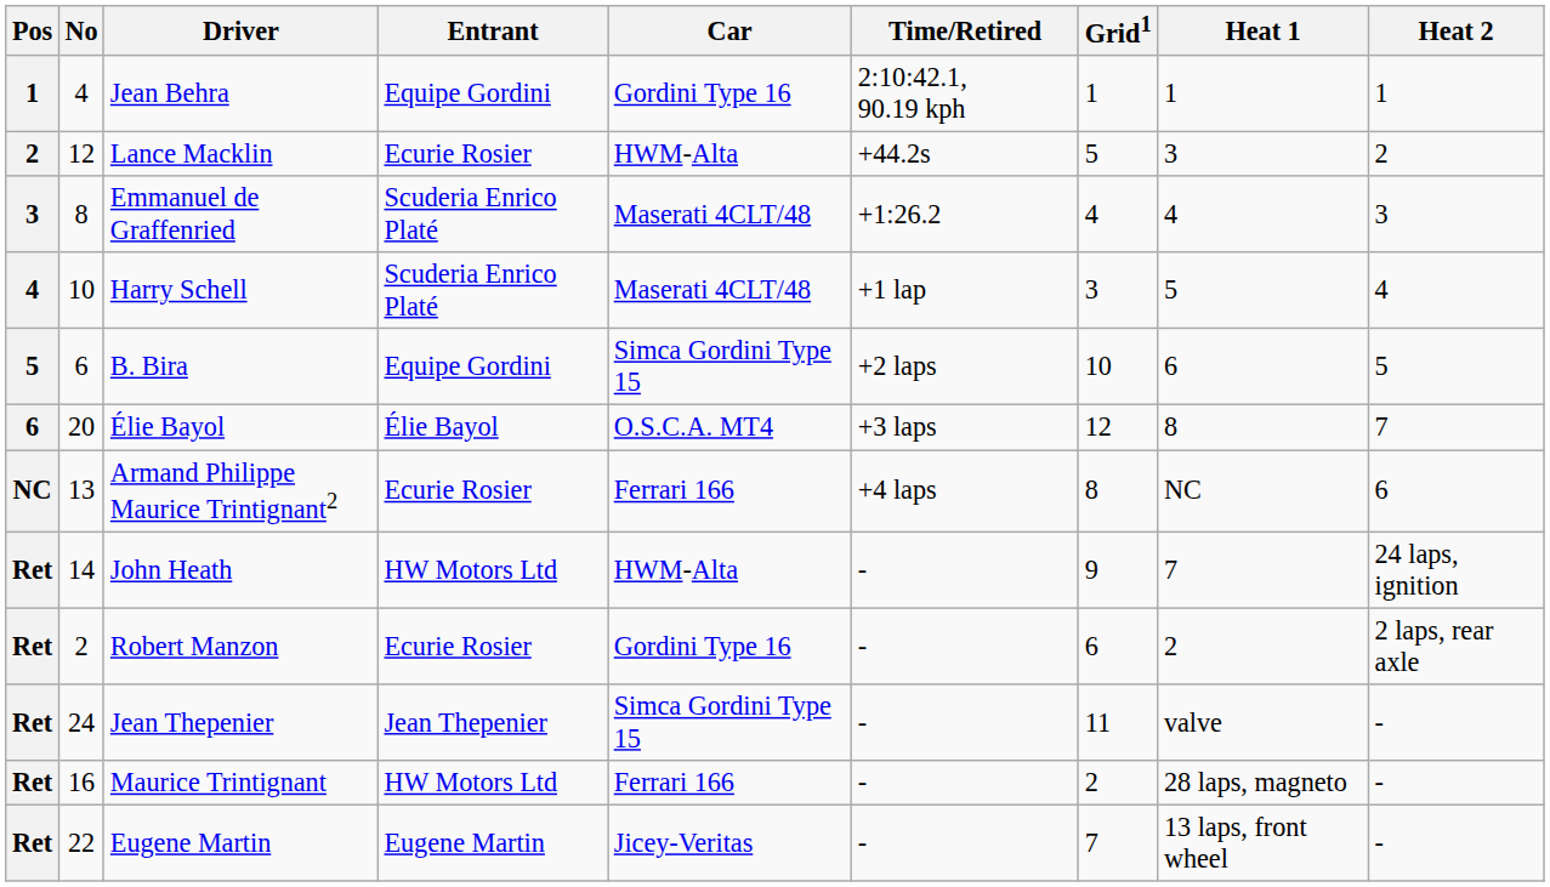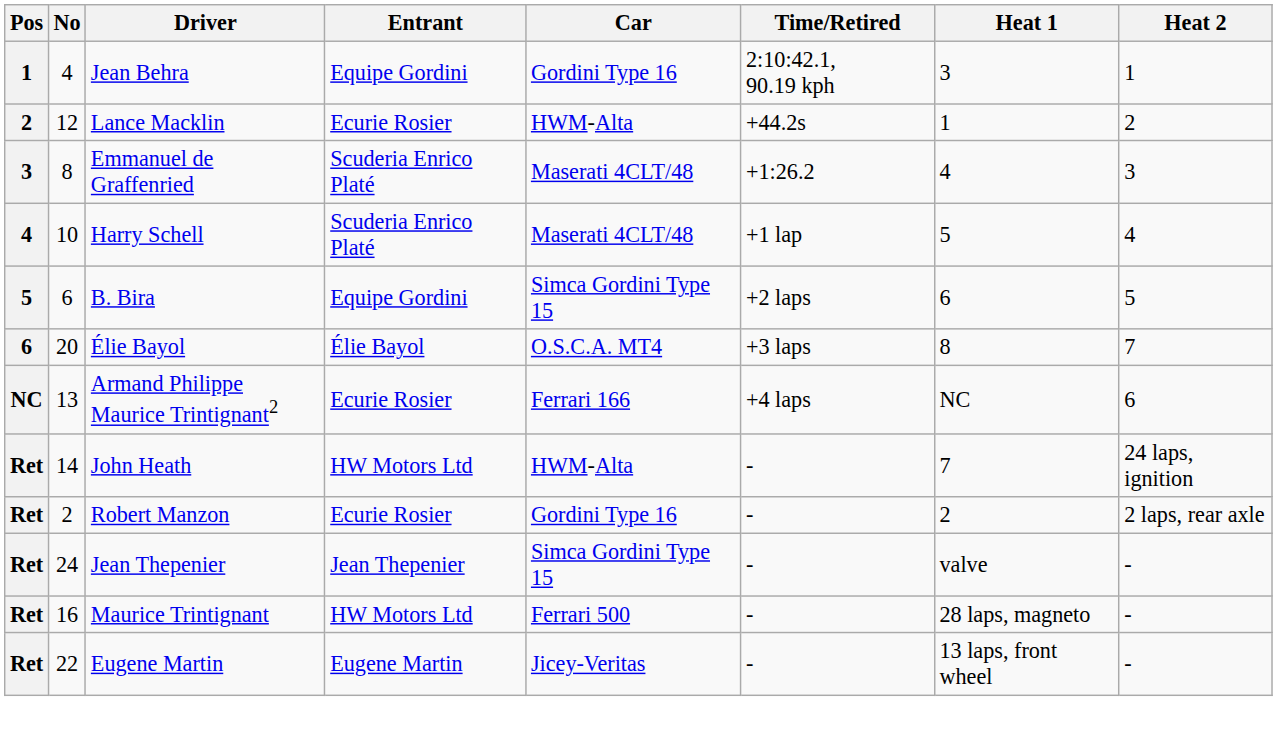 <table class="wikitable" style="font-size: 95%;">
 <tr>
 <th>Pos</th>
 <th>No</th>
 <th>Driver</th>
 <th>Entrant</th>
 <th>Car</th>
 <th>Time/Retired</th>
-<th>Grid<sup>1</sup></th>
 <th>Heat 1</th>
 <th>Heat 2</th>
 </tr>
 <tr>
 <th>1</th>
 <td align="center">4</td>
 <td> <a href='#'>Jean Behra</a></td>
 <td><a href='#'>Equipe Gordini</a></td>
 <td><a href='#'>Gordini Type 16</a></td>
 <td>2:10:42.1, 90.19 kph</td>
-<td>1</td>
-<td>1</td>
+<td>3</td>
 <td>1</td>
 </tr>
 <tr>
 <th>2</th>
 <td align="center">12</td>
 <td> <a href='#'>Lance Macklin</a></td>
 <td><a href='#'>Ecurie Rosier</a></td>
 <td><a href='#'>HWM</a>-<a href='#'>Alta</a></td>
 <td>+44.2s</td>
-<td>5</td>
-<td>3</td>
+<td>1</td>
 <td>2</td>
 </tr>
 <tr>
 <th>3</th>
 <td align="center">8</td>
 <td> <a href='#'>Emmanuel de Graffenried</a></td>
 <td><a href='#'>Scuderia Enrico Platé</a></td>
 <td><a href='#'>Maserati 4CLT/48</a></td>
 <td>+1:26.2</td>
 <td>4</td>
-<td>4</td>
 <td>3</td>
 </tr>
 <tr>
 <th>4</th>
 <td align="center">10</td>
 <td> <a href='#'>Harry Schell</a></td>
 <td><a href='#'>Scuderia Enrico Platé</a></td>
 <td><a href='#'>Maserati 4CLT/48</a></td>
 <td>+1 lap</td>
-<td>3</td>
 <td>5</td>
 <td>4</td>
 </tr>
 <tr>
 <th>5</th>
 <td align="center">6</td>
 <td> <a href='#'>B. Bira</a></td>
 <td><a href='#'>Equipe Gordini</a></td>
 <td><a href='#'>Simca Gordini Type 15</a></td>
 <td>+2 laps</td>
-<td>10</td>
 <td>6</td>
 <td>5</td>
 </tr>
 <tr>
 <th>6</th>
 <td align="center">20</td>
 <td> <a href='#'>Élie Bayol</a></td>
 <td><a href='#'>Élie Bayol</a></td>
 <td><a href='#'>O.S.C.A. MT4</a></td>
 <td>+3 laps</td>
-<td>12</td>
 <td>8</td>
 <td>7</td>
 </tr>
 <tr>
 <th>NC</th>
 <td align="center">13</td>
 <td> <a href='#'>Armand Philippe</a><br> <a href='#'>Maurice Trintignant</a><sup>2</sup></td>
 <td><a href='#'>Ecurie Rosier</a></td>
 <td><a href='#'>Ferrari 166</a></td>
 <td>+4 laps</td>
-<td>8</td>
 <td>NC</td>
 <td>6</td>
 </tr>
 <tr>
 <th>Ret</th>
 <td align="center">14</td>
 <td> <a href='#'>John Heath</a></td>
 <td><a href='#'>HW Motors Ltd</a></td>
 <td><a href='#'>HWM</a>-<a href='#'>Alta</a></td>
 <td>-</td>
-<td>9</td>
 <td>7</td>
 <td>24 laps, ignition</td>
 </tr>
 <tr>
 <th>Ret</th>
 <td align="center">2</td>
 <td> <a href='#'>Robert Manzon</a></td>
 <td><a href='#'>Ecurie Rosier</a></td>
 <td><a href='#'>Gordini Type 16</a></td>
 <td>-</td>
-<td>6</td>
 <td>2</td>
 <td>2 laps, rear axle</td>
 </tr>
 <tr>
 <th>Ret</th>
 <td align="center">24</td>
 <td> <a href='#'>Jean Thepenier</a></td>
 <td><a href='#'>Jean Thepenier</a></td>
 <td><a href='#'>Simca Gordini Type 15</a></td>
 <td>-</td>
-<td>11</td>
 <td>valve</td>
 <td>-</td>
 </tr>
 <tr>
 <th>Ret</th>
 <td align="center">16</td>
 <td> <a href='#'>Maurice Trintignant</a></td>
 <td><a href='#'>HW Motors Ltd</a></td>
-<td><a href='#'>Ferrari 166</a></td>
+<td><a href='#'>Ferrari 500</a></td>
 <td>-</td>
-<td>2</td>
 <td>28 laps, magneto</td>
 <td>-</td>
 </tr>
 <tr>
 <th>Ret</th>
 <td align="center">22</td>
 <td> <a href='#'>Eugene Martin</a></td>
 <td><a href='#'>Eugene Martin</a></td>
 <td><a href='#'>Jicey-Veritas</a></td>
 <td>-</td>
-<td>7</td>
 <td>13 laps, front wheel</td>
 <td>-</td>
 </tr>
 </table>
